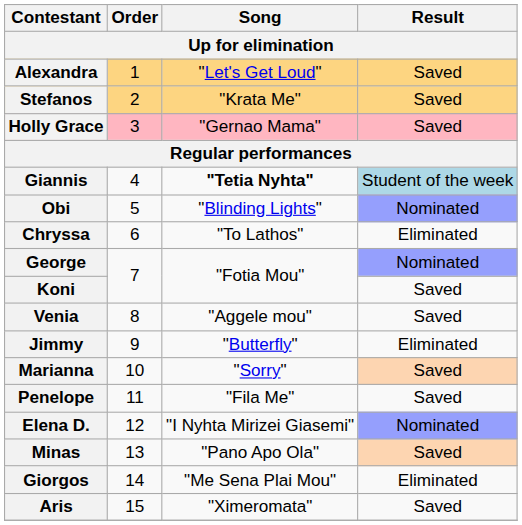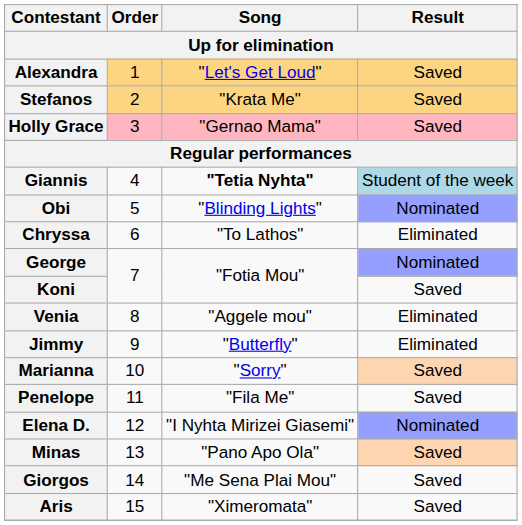 <table class="wikitable sortable plainrowheaders" style="text-align:center;">
 <tr>
 <th scope="col">Contestant</th>
 <th scope="col">Order</th>
 <th scope="col">Song</th>
 <th scope="col">Result</th>
 </tr>
 <tr>
 <th colspan="4">Up for elimination</th>
 </tr>
 <tr style="background:#fdd581">
 <th scope="row">Alexandra</th>
 <td>1</td>
 <td>"<a href='#'>Let's Get Loud</a>"</td>
 <td>Saved</td>
 </tr>
 <tr style="background:#fdd581">
 <th scope="row">Stefanos</th>
 <td>2</td>
 <td>"Krata Me"</td>
 <td>Saved</td>
 </tr>
 <tr style="background:lightpink">
 <th scope="row">Holly Grace</th>
 <td>3</td>
 <td>"Gernao Mama"</td>
 <td>Saved</td>
 </tr>
 <tr>
 <th colspan="4">Regular performances</th>
 </tr>
 <tr>
 <th scope="row">Giannis</th>
 <td>4</td>
 <td><strong>"Tetia Nyhta"</strong></td>
 <td style="background-color: lightblue;">Student of the week</td>
 </tr>
 <tr>
 <th scope="row">Obi</th>
 <td>5</td>
 <td>"<a href='#'>Blinding Lights</a>"</td>
 <td style="background:#959ffd">Nominated</td>
 </tr>
 <tr>
 <th scope="row">Chryssa</th>
 <td>6</td>
 <td>"To Lathos"</td>
 <td>Eliminated</td>
 </tr>
 <tr>
 <th scope="row">George</th>
 <td rowspan="2">7</td>
 <td rowspan="2">"Fotia Mou"</td>
 <td style="background:#959ffd">Nominated</td>
 </tr>
 <tr>
 <th scope="row">Koni</th>
 <td>Saved</td>
 </tr>
 <tr>
 <th scope="row">Venia</th>
 <td>8</td>
 <td>"Aggele mou"</td>
-<td>Saved</td>
+<td>Eliminated</td>
 </tr>
 <tr>
 <th scope="row">Jimmy</th>
 <td>9</td>
 <td>"<a href='#'>Butterfly</a>"</td>
 <td>Eliminated</td>
 </tr>
 <tr>
 <th scope="row">Marianna</th>
 <td>10</td>
 <td>"<a href='#'>Sorry</a>"</td>
 <td style="background:#fdd5b1">Saved</td>
 </tr>
 <tr>
 <th scope="row">Penelope</th>
 <td>11</td>
 <td>"Fila Me"</td>
 <td>Saved</td>
 </tr>
 <tr>
 <th scope="row">Elena D.</th>
 <td>12</td>
 <td>"I Nyhta Mirizei Giasemi"</td>
 <td style="background:#959ffd">Nominated</td>
 </tr>
 <tr>
 <th scope="row">Minas</th>
 <td>13</td>
 <td>"Pano Apo Ola"</td>
 <td style="background:#fdd5b1">Saved</td>
 </tr>
 <tr>
 <th scope="row">Giorgos</th>
 <td>14</td>
 <td>"Me Sena Plai Mou"</td>
-<td>Eliminated</td>
+<td>Saved</td>
 </tr>
 <tr>
 <th scope="row">Aris</th>
 <td>15</td>
 <td>"Ximeromata"</td>
 <td>Saved</td>
 </tr>
 <tr>
 </tr>
 </table>
